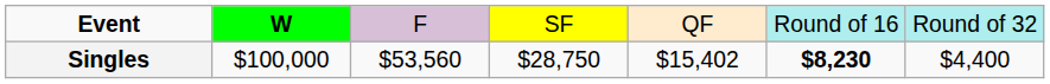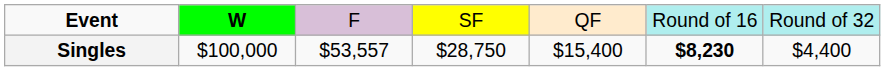 <table class=wikitable style=font-size:95%;text-align:center>
 <tr>
 <td style="width:130px"><strong>Event</strong></td>
 <td style="width:85px; background:lime"><strong>W</strong></td>
 <td style="width:85px; background:thistle">F</td>
 <td style="width:85px; background:#ffff00">SF</td>
 <td style="width:85px; background:#ffebcd">QF</td>
 <td style="width:85px; background:#afeeee">Round of 16</td>
 <td style="width:85px; background:#afeeee">Round of 32</td>
 </tr>
 <tr>
 <th style=background:#f3f3f3>Singles</th>
 <td>$100,000</td>
-<td>$53,560</td>
+<td>$53,557</td>
 <td>$28,750</td>
-<td>$15,402</td>
+<td>$15,400</td>
 <td><strong>$8,230</strong></td>
 <td>$4,400</td>
 </tr>
 </table>
